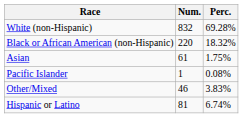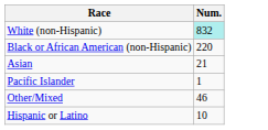 <table class="wikitable">
 <tr>
 <th>Race</th>
 <th>Num.</th>
-<th>Perc.</th>
 </tr>
 <tr>
 <td><a href='#'>White</a> (non-Hispanic)</td>
-<td>832</td>
-<td>69.28%</td>
+<td style="background: paleturquoise;">832</td>
 </tr>
 <tr>
 <td><a href='#'>Black or African American</a> (non-Hispanic)</td>
 <td>220</td>
-<td>18.32%</td>
 </tr>
 <tr>
 <td><a href='#'>Asian</a></td>
-<td>61</td>
-<td>1.75%</td>
+<td>21</td>
 </tr>
 <tr>
 <td><a href='#'>Pacific Islander</a></td>
 <td>1</td>
-<td>0.08%</td>
 </tr>
 <tr>
 <td><a href='#'>Other/Mixed</a></td>
 <td>46</td>
-<td>3.83%</td>
 </tr>
 <tr>
 <td><a href='#'>Hispanic</a> or <a href='#'>Latino</a></td>
-<td>81</td>
-<td>6.74%</td>
+<td>10</td>
 </tr>
 </table>
